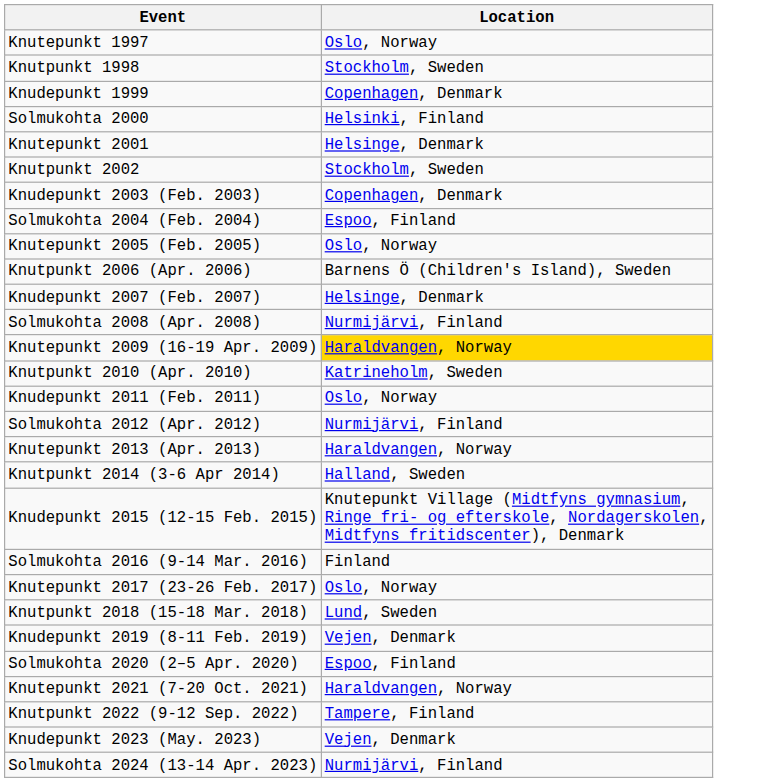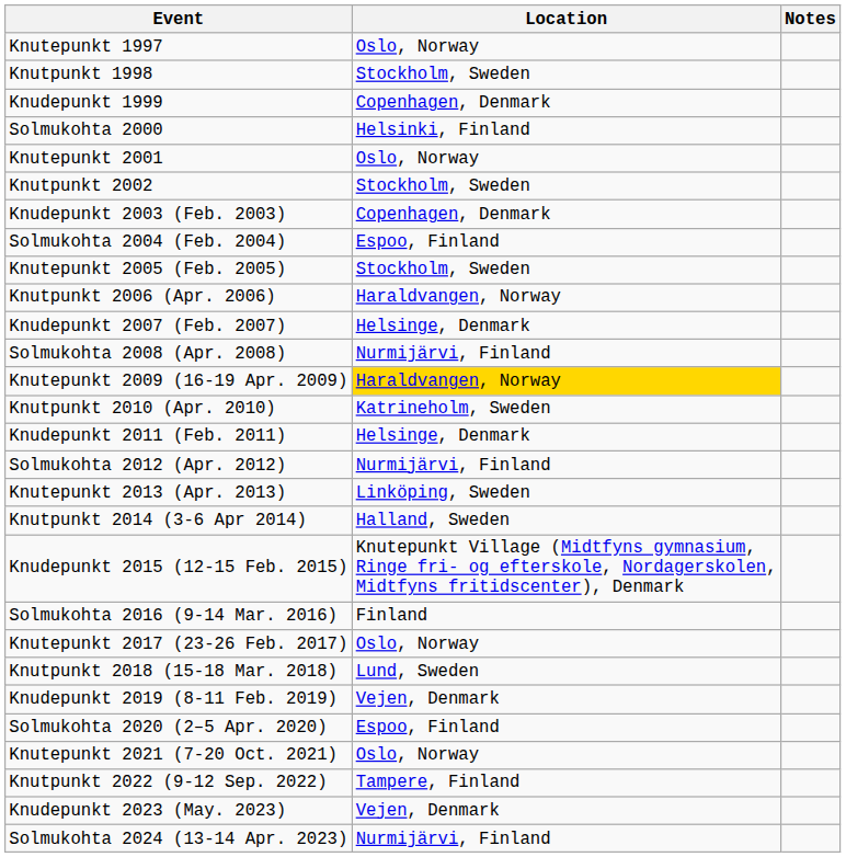 <table class=wikitable>
 <tr>
 <th scope="col">Event</th>
 <th scope="col">Location</th>
+<th scope="col">Notes</th>
 </tr>
 <tr>
 <td>Knutepunkt 1997</td>
 <td><a href='#'>Oslo</a>, Norway</td>
+<td></td>
 </tr>
 <tr>
 <td>Knutpunkt 1998</td>
 <td><a href='#'>Stockholm</a>, Sweden</td>
+<td></td>
 </tr>
 <tr>
 <td>Knudepunkt 1999</td>
 <td><a href='#'>Copenhagen</a>, Denmark</td>
+<td></td>
 </tr>
 <tr>
 <td>Solmukohta 2000</td>
 <td><a href='#'>Helsinki</a>, Finland</td>
+<td></td>
 </tr>
 <tr>
 <td>Knutepunkt 2001</td>
-<td><a href='#'>Helsinge</a>, Denmark</td>
+<td><a href='#'>Oslo</a>, Norway</td>
+<td></td>
 </tr>
 <tr>
 <td>Knutpunkt 2002</td>
 <td><a href='#'>Stockholm</a>, Sweden</td>
+<td></td>
 </tr>
 <tr>
 <td>Knudepunkt 2003 (Feb. 2003)</td>
 <td><a href='#'>Copenhagen</a>, Denmark</td>
+<td></td>
 </tr>
 <tr>
 <td>Solmukohta 2004 (Feb. 2004)</td>
 <td><a href='#'>Espoo</a>, Finland</td>
+<td></td>
 </tr>
 <tr>
 <td>Knutepunkt 2005 (Feb. 2005)</td>
-<td><a href='#'>Oslo</a>, Norway</td>
+<td><a href='#'>Stockholm</a>, Sweden</td>
+<td></td>
 </tr>
 <tr>
 <td>Knutpunkt 2006 (Apr. 2006)</td>
-<td>Barnens Ö (Children's Island), Sweden</td>
+<td><a href='#'>Haraldvangen</a>, Norway</td>
+<td></td>
 </tr>
 <tr>
 <td>Knudepunkt 2007 (Feb. 2007)</td>
 <td><a href='#'>Helsinge</a>, Denmark</td>
+<td></td>
 </tr>
 <tr>
 <td>Solmukohta 2008 (Apr. 2008)</td>
 <td><a href='#'>Nurmijärvi</a>, Finland</td>
+<td></td>
 </tr>
 <tr>
 <td>Knutepunkt 2009 (16-19 Apr. 2009)</td>
 <td style="background: gold;"><a href='#'>Haraldvangen</a>, Norway</td>
+<td></td>
 </tr>
 <tr>
 <td>Knutpunkt 2010 (Apr. 2010)</td>
 <td><a href='#'>Katrineholm</a>, Sweden</td>
+<td></td>
 </tr>
 <tr>
 <td>Knudepunkt 2011 (Feb. 2011)</td>
-<td><a href='#'>Oslo</a>, Norway</td>
+<td><a href='#'>Helsinge</a>, Denmark</td>
+<td></td>
 </tr>
 <tr>
 <td>Solmukohta 2012 (Apr. 2012)</td>
 <td><a href='#'>Nurmijärvi</a>, Finland</td>
+<td></td>
 </tr>
 <tr>
 <td>Knutepunkt 2013 (Apr. 2013)</td>
-<td><a href='#'>Haraldvangen</a>, Norway</td>
+<td><a href='#'>Linköping</a>, Sweden</td>
+<td></td>
 </tr>
 <tr>
 <td>Knutpunkt 2014 (3-6 Apr 2014)</td>
 <td><a href='#'>Halland</a>, Sweden</td>
+<td></td>
 </tr>
 <tr>
 <td>Knudepunkt 2015 (12-15 Feb. 2015)</td>
 <td>Knutepunkt Village (<a href='#'>Midtfyns gymnasium</a>,<br><a href='#'>Ringe fri- og efterskole</a>, <a href='#'>Nordagerskolen</a>,<br><a href='#'>Midtfyns fritidscenter</a>), Denmark</td>
+<td></td>
 </tr>
 <tr>
 <td>Solmukohta 2016 (9-14 Mar. 2016)</td>
 <td>Finland</td>
+<td></td>
 </tr>
 <tr>
 <td>Knutepunkt 2017 (23-26 Feb. 2017)</td>
 <td><a href='#'>Oslo</a>, Norway</td>
+<td></td>
 </tr>
 <tr>
 <td>Knutpunkt 2018 (15-18 Mar. 2018)</td>
 <td><a href='#'>Lund</a>, Sweden</td>
+<td></td>
 </tr>
 <tr>
 <td>Knudepunkt 2019 (8-11 Feb. 2019)</td>
 <td><a href='#'>Vejen</a>, Denmark</td>
+<td></td>
 </tr>
 <tr>
 <td>Solmukohta 2020 (2–5 Apr. 2020)</td>
 <td><a href='#'>Espoo</a>, Finland</td>
+<td></td>
 </tr>
 <tr>
 <td>Knutepunkt 2021 (7-20 Oct. 2021)</td>
-<td><a href='#'>Haraldvangen</a>, Norway</td>
+<td><a href='#'>Oslo</a>, Norway</td>
+<td></td>
 </tr>
 <tr>
 <td>Knutpunkt 2022 (9-12 Sep. 2022)</td>
 <td><a href='#'>Tampere</a>, Finland</td>
+<td></td>
 </tr>
 <tr>
 <td>Knudepunkt 2023 (May. 2023)</td>
 <td><a href='#'>Vejen</a>, Denmark</td>
+<td></td>
 </tr>
 <tr>
 <td>Solmukohta 2024 (13-14 Apr. 2023)</td>
 <td><a href='#'>Nurmijärvi</a>, Finland</td>
+<td></td>
 </tr>
 </table>
